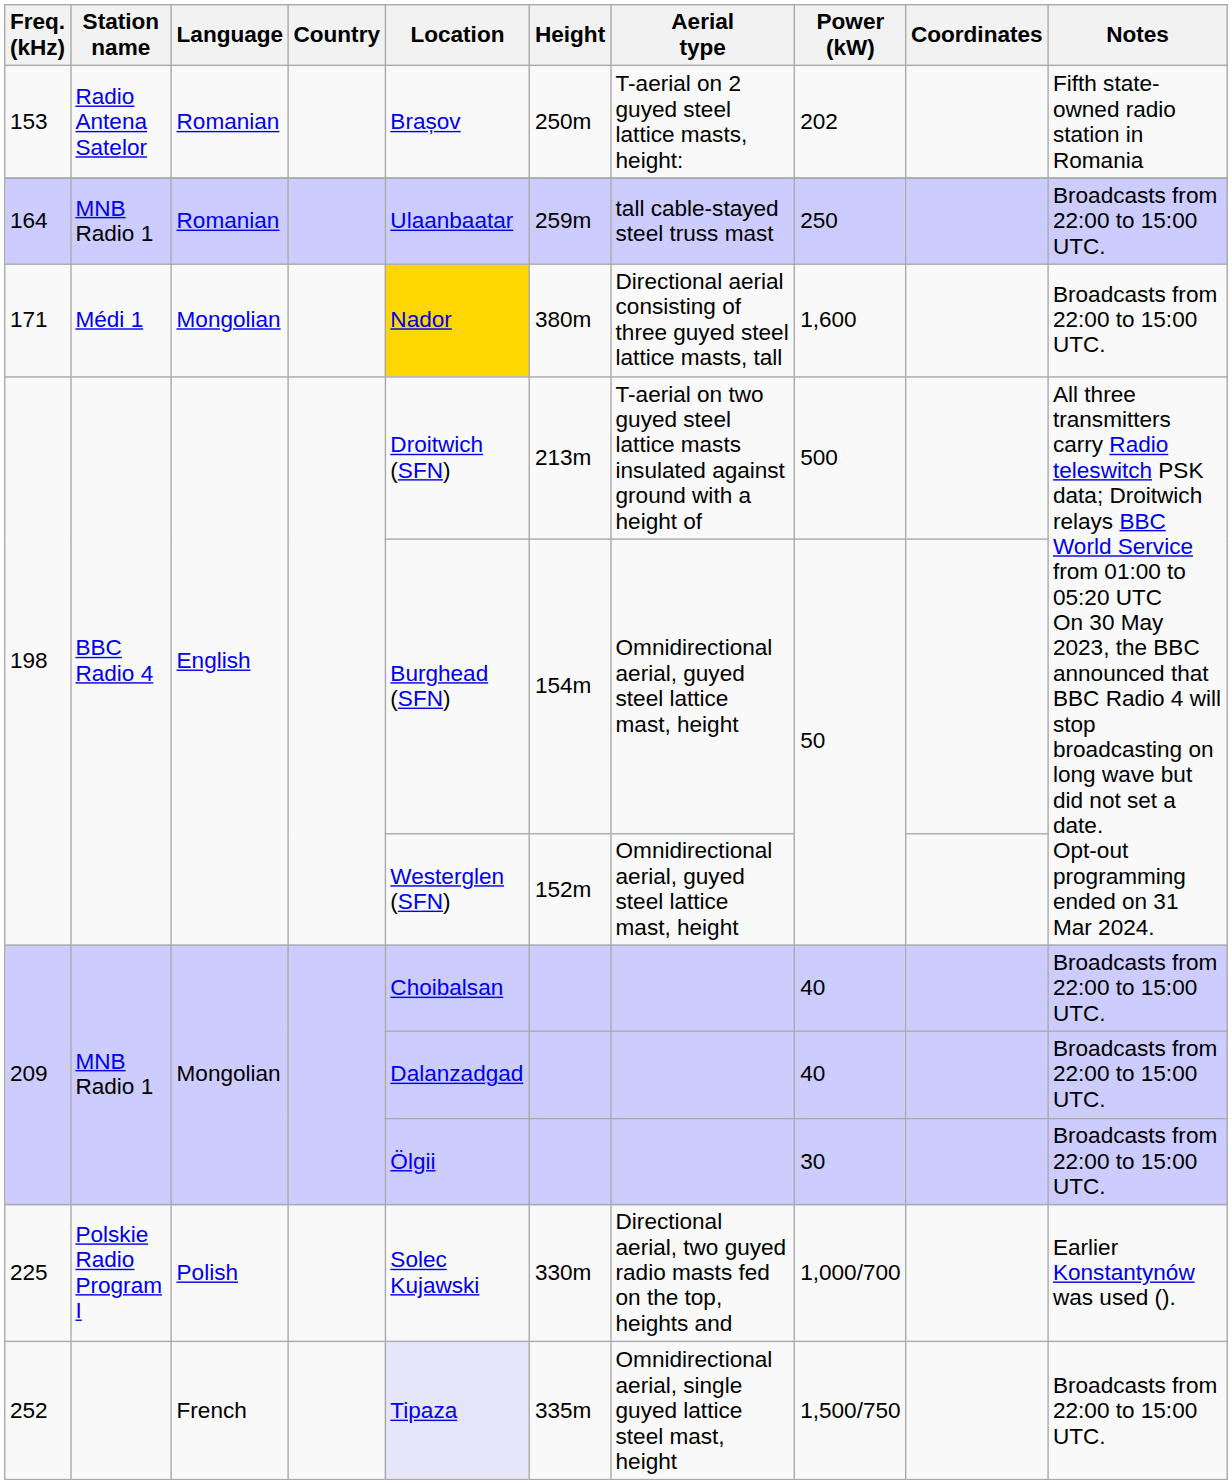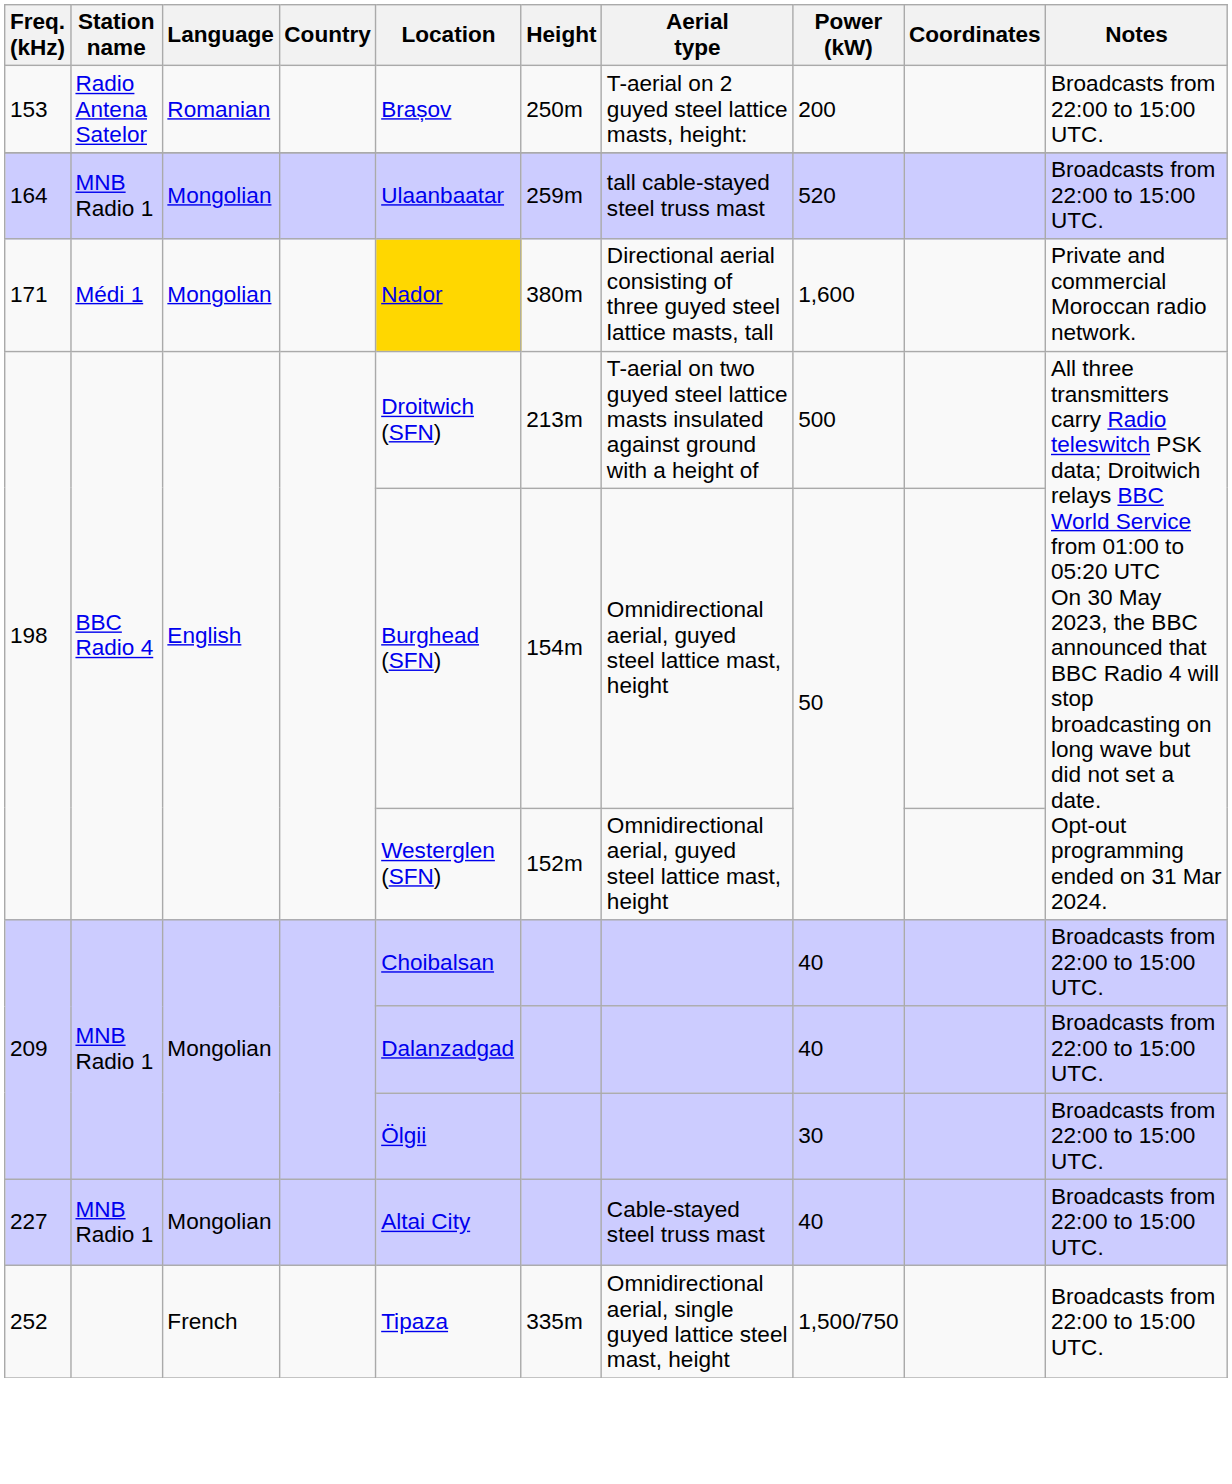 <table class="wikitable sortable" valign="top">
 <tr>
 <th>Freq.<br>(kHz)</th>
 <th>Station<br>name</th>
 <th>Language</th>
 <th>Country</th>
 <th>Location</th>
 <th>Height</th>
 <th>Aerial<br>type</th>
 <th>Power<br>(kW)</th>
 <th>Coordinates</th>
 <th>Notes</th>
 </tr>
 <tr>
 <td>153</td>
 <td><a href='#'>Radio Antena Satelor</a></td>
 <td><a href='#'>Romanian</a></td>
 <td></td>
 <td><a href='#'>Brașov</a></td>
 <td>250m</td>
 <td>T-aerial on 2 guyed steel lattice masts, height: </td>
-<td>202</td>
+<td>200</td>
 <td><br> </td>
-<td>Fifth state-owned radio station in Romania</td>
+<td>Broadcasts from 22:00 to 15:00 UTC.</td>
 </tr>
 <tr>
 </tr>
 <tr>
 </tr>
 <tr style="background-color:#CCF">
 <td>164</td>
 <td><a href='#'>MNB</a> Radio 1</td>
-<td><a href='#'>Romanian</a></td>
+<td><a href='#'>Mongolian</a></td>
 <td></td>
 <td><a href='#'>Ulaanbaatar</a></td>
 <td>259m</td>
 <td> tall cable-stayed steel truss mast</td>
-<td>250</td>
+<td>520</td>
 <td></td>
 <td>Broadcasts from 22:00 to 15:00 UTC.</td>
 </tr>
 <tr>
 <td rowspan=1 valign=center>171</td>
 <td><a href='#'>Médi 1</a></td>
 <td><a href='#'>Mongolian</a></td>
 <td></td>
 <td style="background: gold;"><a href='#'>Nador</a></td>
 <td>380m</td>
 <td>Directional aerial consisting of three guyed steel lattice masts,  tall</td>
 <td>1,600</td>
 <td><br><br> </td>
-<td>Broadcasts from 22:00 to 15:00 UTC.</td>
+<td>Private and commercial Moroccan radio network.</td>
 </tr>
 <tr>
 <td rowspan="3">198</td>
 <td rowspan="3"><a href='#'>BBC Radio 4</a></td>
 <td rowspan="3"><a href='#'>English</a></td>
 <td rowspan="3"></td>
 <td><a href='#'>Droitwich</a> (<a href='#'>SFN</a>)</td>
 <td>213m</td>
 <td>T-aerial on two guyed steel lattice masts insulated against ground with a height of </td>
 <td>500</td>
 <td><br> </td>
 <td rowspan="3">All three transmitters carry <a href='#'>Radio teleswitch</a> PSK data; Droitwich relays <a href='#'>BBC World Service</a> from 01:00 to 05:20 UTC<br>On 30 May 2023, the BBC announced that BBC Radio 4 will stop broadcasting on long wave but did not set a date.<br>Opt-out programming ended on 31 Mar 2024.</td>
 </tr>
 <tr>
 <td><a href='#'>Burghead</a> (<a href='#'>SFN</a>)</td>
 <td>154m</td>
 <td>Omnidirectional aerial, guyed steel lattice mast, height </td>
 <td rowspan=2 valign=center>50</td>
 <td></td>
 </tr>
 <tr>
 <td><a href='#'>Westerglen</a> (<a href='#'>SFN</a>)</td>
 <td>152m</td>
 <td>Omnidirectional aerial, guyed steel lattice mast, height </td>
 <td></td>
 </tr>
 <tr style="background-color:#CCF">
 <td rowspan="3">209</td>
 <td rowspan="3"><a href='#'>MNB</a> Radio 1</td>
 <td rowspan="3">Mongolian</td>
 <td rowspan="3"></td>
 <td><a href='#'>Choibalsan</a></td>
 <td></td>
 <td></td>
 <td>40</td>
 <td></td>
 <td>Broadcasts from 22:00 to 15:00 UTC.</td>
 </tr>
 <tr style="background-color:#CCF">
 <td><a href='#'>Dalanzadgad</a></td>
 <td></td>
 <td></td>
 <td>40</td>
 <td></td>
 <td>Broadcasts from 22:00 to 15:00 UTC.</td>
 </tr>
 <tr style="background-color:#CCF">
 <td><a href='#'>Ölgii</a></td>
 <td></td>
 <td></td>
 <td>30</td>
 <td></td>
 <td>Broadcasts from 22:00 to 15:00 UTC.</td>
 </tr>
-<tr>
-<td rowspan="1" valign="center">225</td>
-<td><a href='#'>Polskie Radio Program I</a></td>
-<td><a href='#'>Polish</a></td>
+<tr style="background-color:#CCF">
+<td rowspan=1 valign=center>227</td>
+<td><a href='#'>MNB</a> Radio 1</td>
+<td>Mongolian</td>
 <td></td>
-<td><a href='#'>Solec Kujawski</a></td>
-<td>330m</td>
-<td>Directional aerial, two guyed radio masts fed on the top, heights  and </td>
-<td>1,000/700</td>
-<td><br></td>
-<td>Earlier <a href='#'>Konstantynów</a> was used ().</td>
+<td><a href='#'>Altai City</a></td>
+<td></td>
+<td>Cable-stayed steel truss mast</td>
+<td>40</td>
+<td></td>
+<td>Broadcasts from 22:00 to 15:00 UTC.</td>
 </tr>
 <tr>
 <td>252</td>
 <td></td>
 <td>French</td>
 <td></td>
-<td style="background: lavender;"><a href='#'>Tipaza</a></td>
+<td><a href='#'>Tipaza</a></td>
 <td>335m</td>
 <td>Omnidirectional aerial, single guyed lattice steel mast, height </td>
 <td>1,500/750</td>
 <td></td>
 <td>Broadcasts from 22:00 to 15:00 UTC.</td>
 </tr>
 </table>
